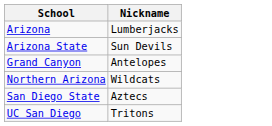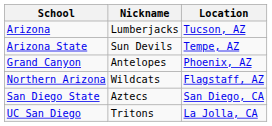 <table class="wikitable sortable">
 <tr>
 <th>School</th>
 <th>Nickname</th>
+<th>Location</th>
 </tr>
 <tr>
 <td><a href='#'>Arizona</a></td>
 <td>Lumberjacks</td>
+<td><a href='#'>Tucson, AZ</a></td>
 </tr>
 <tr>
 <td><a href='#'>Arizona State</a></td>
 <td>Sun Devils</td>
+<td><a href='#'>Tempe, AZ</a></td>
 </tr>
 <tr>
 <td><a href='#'>Grand Canyon</a></td>
 <td>Antelopes</td>
+<td><a href='#'>Phoenix, AZ</a></td>
 </tr>
 <tr>
 <td><a href='#'>Northern Arizona</a></td>
 <td>Wildcats</td>
+<td><a href='#'>Flagstaff, AZ</a></td>
 </tr>
 <tr>
 <td><a href='#'>San Diego State</a></td>
 <td>Aztecs</td>
+<td><a href='#'>San Diego, CA</a></td>
 </tr>
 <tr>
 <td><a href='#'>UC San Diego</a></td>
 <td>Tritons</td>
+<td><a href='#'>La Jolla, CA</a></td>
 </tr>
 </table>
